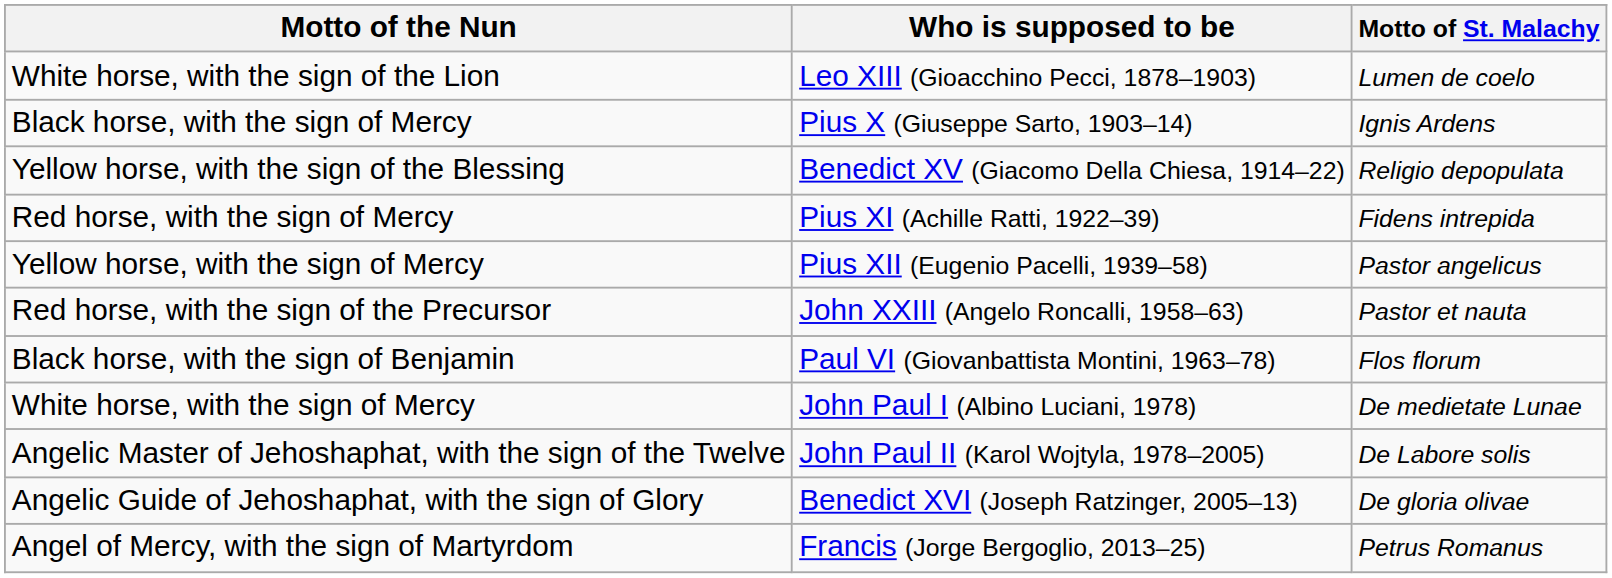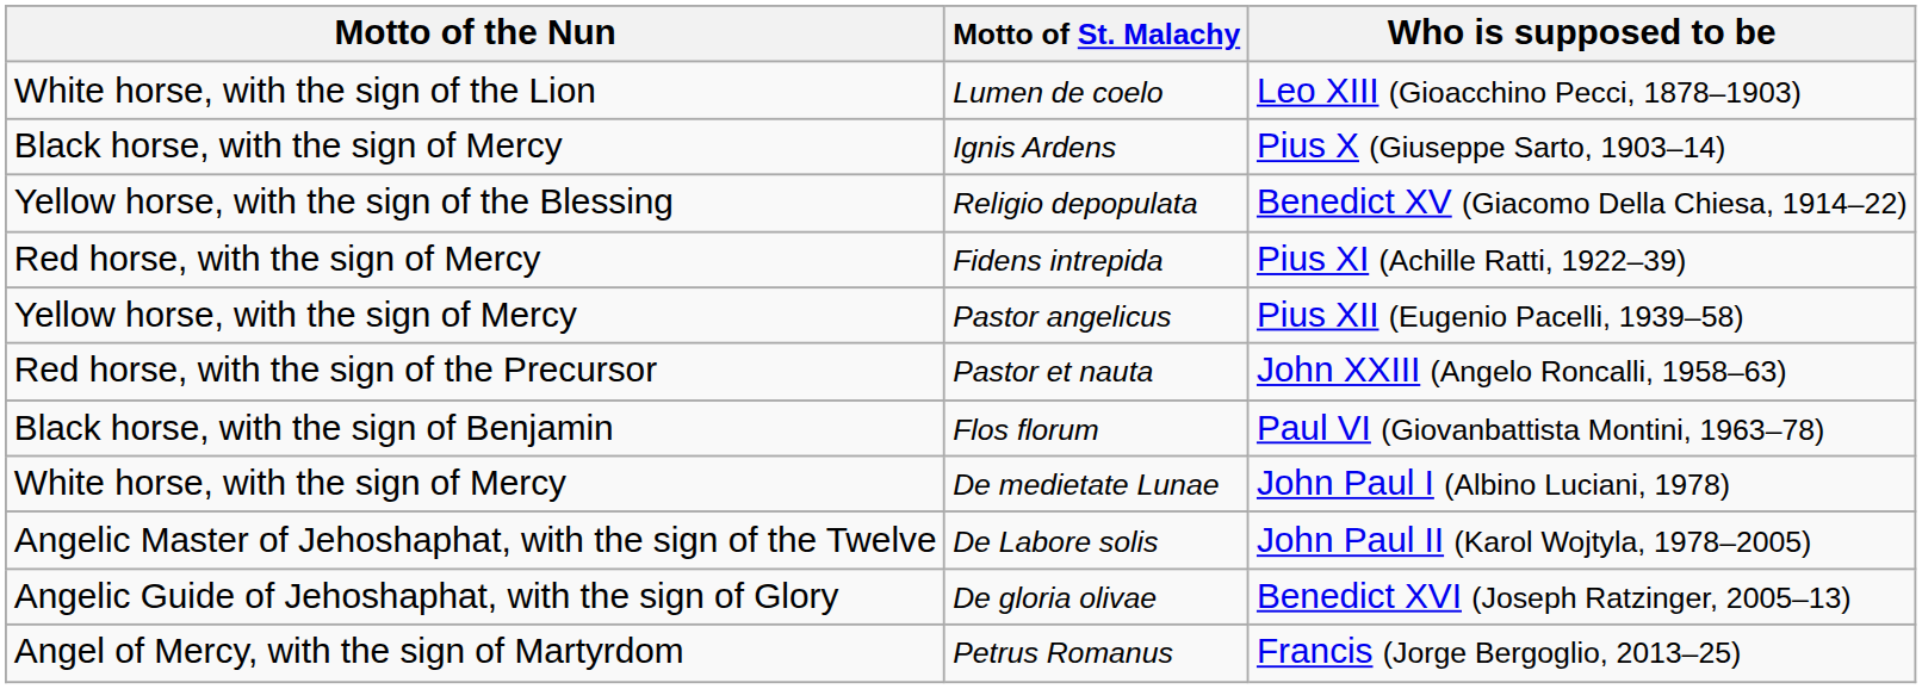 <table class="wikitable">
 <tr>
 <th>Motto of the Nun</th>
+<th><small>Motto of <a href='#'>St. Malachy</a></small></th>
 <th>Who is supposed to be</th>
-<th><small>Motto of <a href='#'>St. Malachy</a></small></th>
 </tr>
 <tr>
 <td>White horse, with the sign of the Lion</td>
+<td><small><em>Lumen de coelo</em></small></td>
 <td><a href='#'>Leo XIII</a> <small>(Gioacchino Pecci, 1878–1903)</small></td>
-<td><small><em>Lumen de coelo</em></small></td>
 </tr>
 <tr>
 <td>Black horse, with the sign of Mercy</td>
+<td><small><em>Ignis Ardens</em></small></td>
 <td><a href='#'>Pius X</a> <small>(Giuseppe Sarto, 1903–14)</small></td>
-<td><small><em>Ignis Ardens</em></small></td>
 </tr>
 <tr>
 <td>Yellow horse, with the sign of the Blessing</td>
+<td><small><em>Religio depopulata</em></small></td>
 <td><a href='#'>Benedict XV</a> <small>(Giacomo Della Chiesa, 1914–22)</small></td>
-<td><small><em>Religio depopulata</em></small></td>
 </tr>
 <tr>
 <td>Red horse, with the sign of Mercy</td>
+<td><small><em>Fidens intrepida</em></small></td>
 <td><a href='#'>Pius XI</a> <small>(Achille Ratti, 1922–39)</small></td>
-<td><small><em>Fidens intrepida</em></small></td>
 </tr>
 <tr>
 <td>Yellow horse, with the sign of Mercy</td>
+<td><small><em>Pastor angelicus</em></small></td>
 <td><a href='#'>Pius XII</a> <small>(Eugenio Pacelli, 1939–58)</small></td>
-<td><small><em>Pastor angelicus</em></small></td>
 </tr>
 <tr>
 <td>Red horse, with the sign of the Precursor</td>
+<td><small><em>Pastor et nauta</em></small></td>
 <td><a href='#'>John XXIII</a> <small>(Angelo Roncalli, 1958–63)</small></td>
-<td><small><em>Pastor et nauta</em></small></td>
 </tr>
 <tr>
 <td>Black horse, with the sign of Benjamin</td>
+<td><small><em>Flos florum</em></small></td>
 <td><a href='#'>Paul VI</a> <small>(Giovanbattista Montini, 1963–78)</small></td>
-<td><small><em>Flos florum</em></small></td>
 </tr>
 <tr>
 <td>White horse, with the sign of Mercy</td>
+<td><small><em>De medietate Lunae</em></small></td>
 <td><a href='#'>John Paul I</a> <small>(Albino Luciani, 1978)</small></td>
-<td><small><em>De medietate Lunae</em></small></td>
 </tr>
 <tr>
 <td>Angelic Master of Jehoshaphat, with the sign of the Twelve</td>
+<td><small><em>De Labore solis</em></small></td>
 <td><a href='#'>John Paul II</a> <small>(Karol Wojtyla, 1978–2005)</small></td>
-<td><small><em>De Labore solis</em></small></td>
 </tr>
 <tr>
 <td>Angelic Guide of Jehoshaphat, with the sign of Glory</td>
+<td><small><em>De gloria olivae</em></small></td>
 <td><a href='#'>Benedict XVI</a> <small>(Joseph Ratzinger, 2005–13)</small></td>
-<td><small><em>De gloria olivae</em></small></td>
 </tr>
 <tr>
 <td>Angel of Mercy, with the sign of Martyrdom</td>
+<td><small><em>Petrus Romanus</em></small></td>
 <td><a href='#'>Francis</a> <small>(Jorge Bergoglio, 2013–25)</small></td>
-<td><small><em>Petrus Romanus</em></small></td>
 </tr>
 </table>
